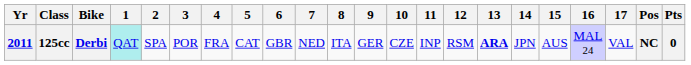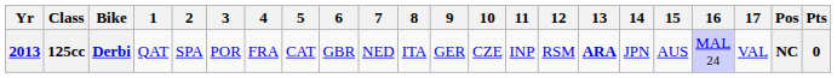 <table class="wikitable" style="text-align:center">
 <tr>
 <th>Yr</th>
 <th>Class</th>
 <th>Bike</th>
 <th>1</th>
 <th>2</th>
 <th>3</th>
 <th>4</th>
 <th>5</th>
 <th>6</th>
 <th>7</th>
 <th>8</th>
 <th>9</th>
 <th>10</th>
 <th>11</th>
 <th>12</th>
 <th>13</th>
 <th>14</th>
 <th>15</th>
 <th>16</th>
 <th>17</th>
 <th>Pos</th>
 <th>Pts</th>
 </tr>
 <tr>
-<th align="left"><a href='#'>2011</a></th>
+<th align="left"><a href='#'>2013</a></th>
 <th align="left">125cc</th>
 <th align="left"><a href='#'>Derbi</a></th>
-<td style="background: paleturquoise;"><a href='#'>QAT</a></td>
+<td><a href='#'>QAT</a></td>
 <td><a href='#'>SPA</a></td>
 <td><a href='#'>POR</a></td>
 <td><a href='#'>FRA</a></td>
 <td><a href='#'>CAT</a></td>
 <td><a href='#'>GBR</a></td>
 <td><a href='#'>NED</a></td>
 <td><a href='#'>ITA</a></td>
 <td><a href='#'>GER</a></td>
 <td><a href='#'>CZE</a></td>
 <td><a href='#'>INP</a></td>
 <td><a href='#'>RSM</a></td>
 <td><strong><a href='#'>ARA</a></strong></td>
 <td><a href='#'>JPN</a></td>
 <td><a href='#'>AUS</a></td>
 <td style="background:#cfcfff;"><a href='#'>MAL</a><br><small>24</small></td>
 <td><a href='#'>VAL</a></td>
 <th>NC</th>
 <th>0</th>
 </tr>
 </table>
